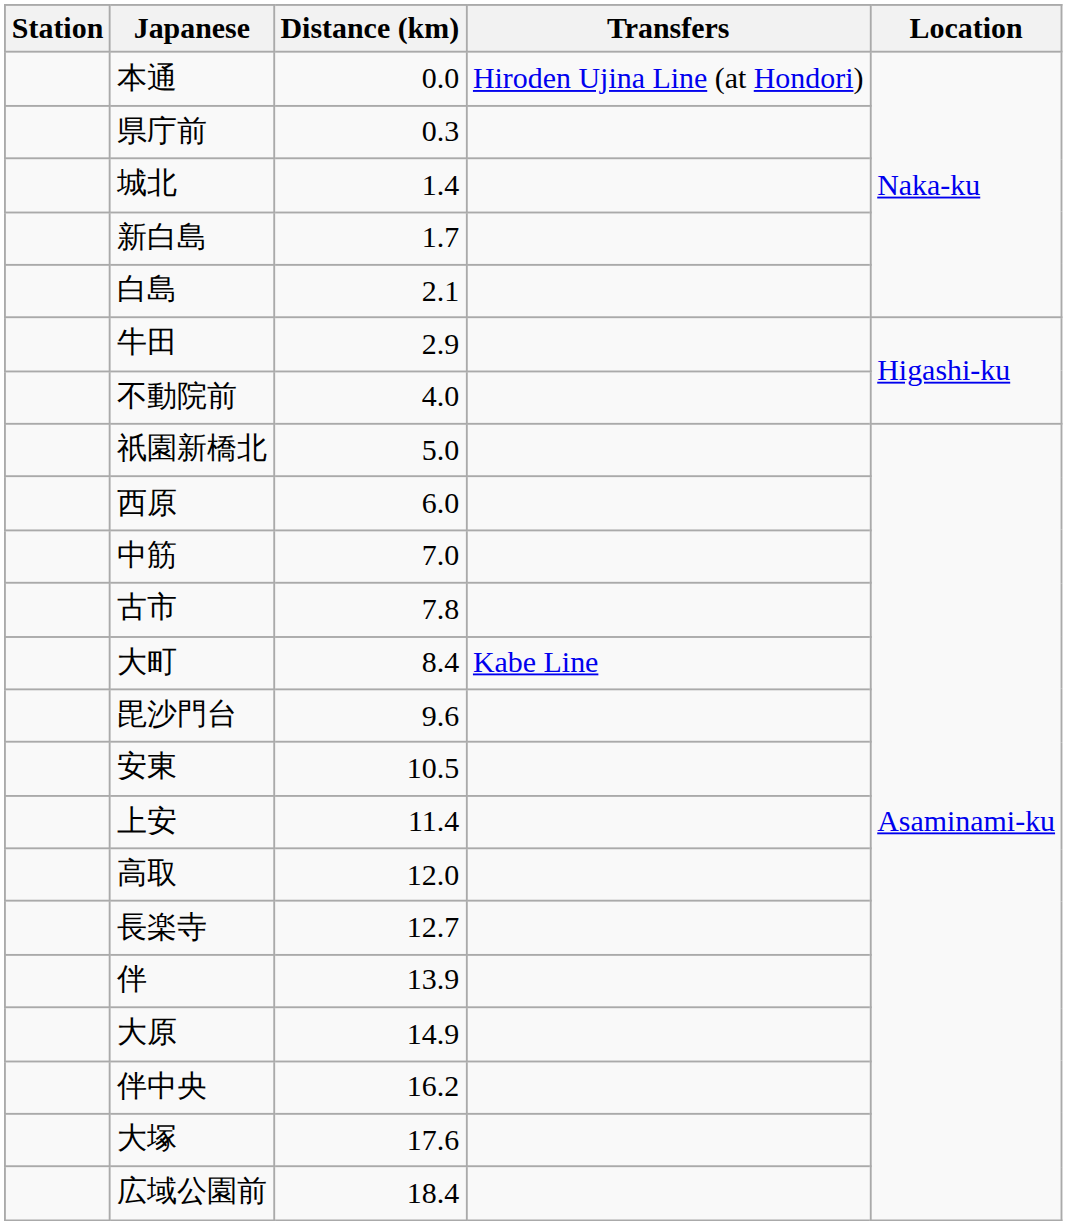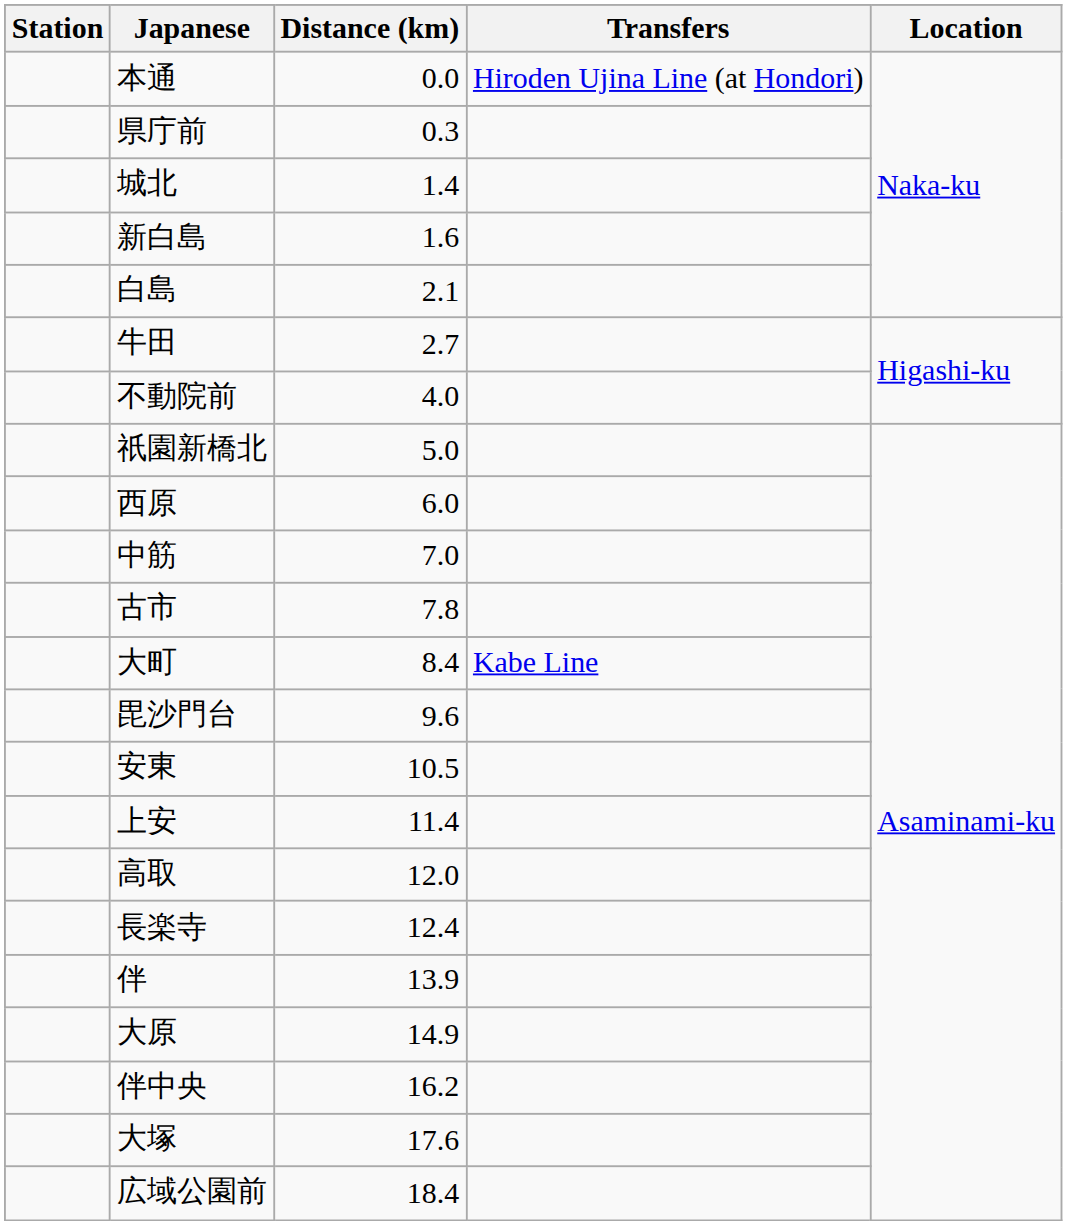 <table class="wikitable">
 <tr>
 <th>Station</th>
 <th>Japanese</th>
 <th>Distance (km)</th>
 <th>Transfers</th>
 <th>Location</th>
 </tr>
 <tr>
 <td></td>
 <td>本通</td>
 <td align="right">0.0</td>
 <td> <a href='#'>Hiroden Ujina Line</a> (at <a href='#'>Hondori</a>)</td>
 <td rowspan="5"><a href='#'>Naka-ku</a></td>
 </tr>
 <tr>
 <td></td>
 <td>県庁前</td>
 <td align="right">0.3</td>
 <td></td>
 </tr>
 <tr>
 <td></td>
 <td>城北</td>
 <td align="right">1.4</td>
 <td></td>
 </tr>
 <tr>
 <td></td>
 <td>新白島</td>
-<td align="right">1.7</td>
+<td align="right">1.6</td>
 <td></td>
 </tr>
 <tr>
 <td></td>
 <td>白島</td>
 <td align="right">2.1</td>
 <td></td>
 </tr>
 <tr>
 <td></td>
 <td>牛田</td>
-<td align="right">2.9</td>
+<td align="right">2.7</td>
 <td></td>
 <td rowspan="2"><a href='#'>Higashi-ku</a></td>
 </tr>
 <tr>
 <td></td>
 <td>不動院前</td>
 <td align="right">4.0</td>
 <td></td>
 </tr>
 <tr>
 <td></td>
 <td>祇園新橋北</td>
 <td align="right">5.0</td>
 <td></td>
 <td rowspan="15"><a href='#'>Asaminami-ku</a></td>
 </tr>
 <tr>
 <td></td>
 <td>西原</td>
 <td align="right">6.0</td>
 <td></td>
 </tr>
 <tr>
 <td></td>
 <td>中筋</td>
 <td align="right">7.0</td>
 <td></td>
 </tr>
 <tr>
 <td></td>
 <td>古市</td>
 <td align="right">7.8</td>
 <td> </td>
 </tr>
 <tr>
 <td></td>
 <td>大町</td>
 <td align="right">8.4</td>
 <td> <a href='#'>Kabe Line</a></td>
 </tr>
 <tr>
 <td></td>
 <td>毘沙門台</td>
 <td align="right">9.6</td>
 <td></td>
 </tr>
 <tr>
 <td></td>
 <td>安東</td>
 <td align="right">10.5</td>
 <td></td>
 </tr>
 <tr>
 <td></td>
 <td>上安</td>
 <td align="right">11.4</td>
 <td></td>
 </tr>
 <tr>
 <td></td>
 <td>高取</td>
 <td align="right">12.0</td>
 <td> </td>
 </tr>
 <tr>
 <td></td>
 <td>長楽寺</td>
-<td align="right">12.7</td>
+<td align="right">12.4</td>
 <td></td>
 </tr>
 <tr>
 <td></td>
 <td>伴</td>
 <td align="right">13.9</td>
 <td></td>
 </tr>
 <tr>
 <td></td>
 <td>大原</td>
 <td align="right">14.9</td>
 <td> </td>
 </tr>
 <tr>
 <td></td>
 <td>伴中央</td>
 <td align="right">16.2</td>
 <td> </td>
 </tr>
 <tr>
 <td></td>
 <td>大塚</td>
 <td align="right">17.6</td>
 <td></td>
 </tr>
 <tr>
 <td></td>
 <td>広域公園前</td>
 <td align="right">18.4</td>
 <td></td>
 </tr>
 </table>
